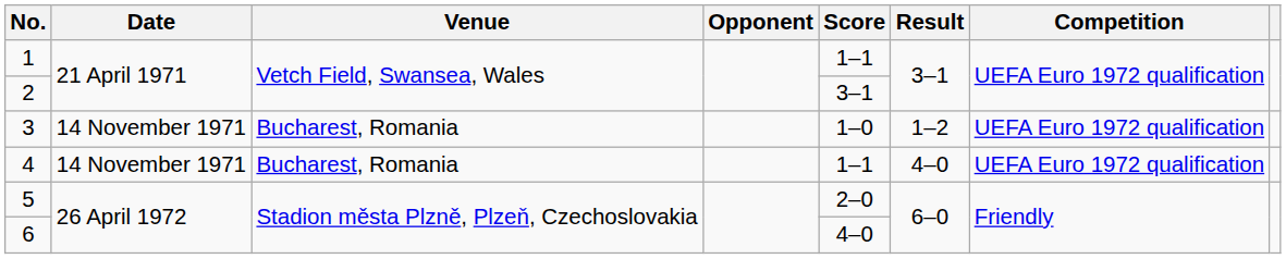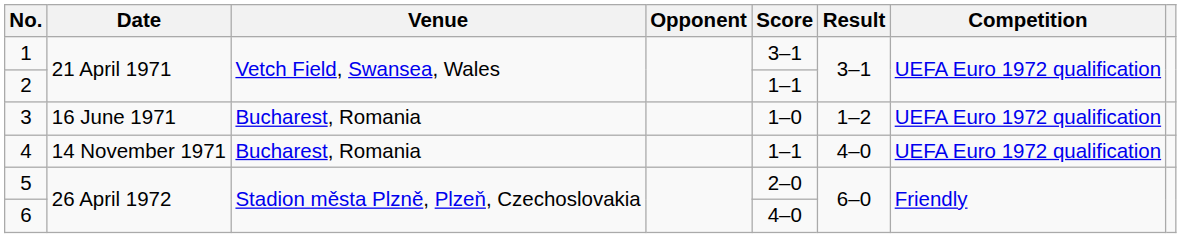 <table class="wikitable sortable">
 <tr>
 <th scope="col">No.</th>
 <th scope=col data-sort-type=date>Date</th>
 <th scope="col">Venue</th>
 <th scope="col">Opponent</th>
 <th scope="col">Score</th>
 <th scope="col">Result</th>
 <th scope=col>Competition</th>
 <th scope=col class=unsortable></th>
 </tr>
 <tr>
 <td style="text-align:center">1</td>
 <td rowspan="2">21 April 1971</td>
 <td rowspan="2"><a href='#'>Vetch Field</a>, <a href='#'>Swansea</a>, Wales</td>
 <td rowspan="2"></td>
-<td style="text-align:center">1–1</td>
+<td style="text-align:center">3–1</td>
 <td rowspan="2" style="text-align:center">3–1</td>
 <td rowspan="2"><a href='#'>UEFA Euro 1972 qualification</a></td>
 <td rowspan="2"></td>
 </tr>
 <tr>
 <td style="text-align:center">2</td>
-<td style="text-align:center">3–1</td>
+<td style="text-align:center">1–1</td>
 </tr>
 <tr>
 <td style="text-align:center">3</td>
-<td>14 November 1971</td>
+<td>16 June 1971</td>
 <td><a href='#'>Bucharest</a>, Romania</td>
 <td></td>
 <td style="text-align:center">1–0</td>
 <td style="text-align:center">1–2</td>
 <td><a href='#'>UEFA Euro 1972 qualification</a></td>
 <td></td>
 </tr>
 <tr>
 <td style="text-align:center">4</td>
 <td>14 November 1971</td>
 <td><a href='#'>Bucharest</a>, Romania</td>
 <td></td>
 <td style="text-align:center">1–1</td>
 <td style="text-align:center">4–0</td>
 <td><a href='#'>UEFA Euro 1972 qualification</a></td>
 <td></td>
 </tr>
 <tr>
 <td style="text-align:center">5</td>
 <td rowspan="2">26 April 1972</td>
 <td rowspan="2"><a href='#'>Stadion města Plzně</a>, <a href='#'>Plzeň</a>, Czechoslovakia</td>
 <td rowspan="2"></td>
 <td style="text-align:center">2–0</td>
 <td rowspan="2" style="text-align:center">6–0</td>
 <td rowspan="2"><a href='#'>Friendly</a></td>
 <td rowspan="2"></td>
 </tr>
 <tr>
 <td style="text-align:center">6</td>
 <td style="text-align:center">4–0</td>
 </tr>
 </table>
